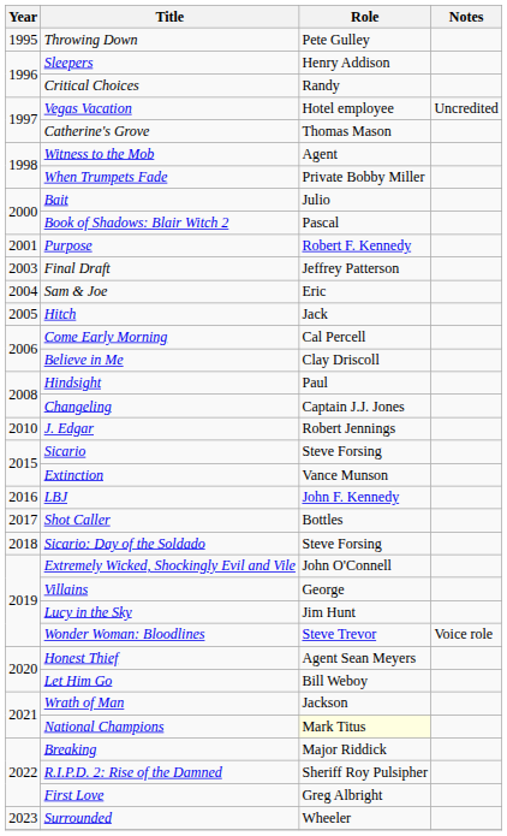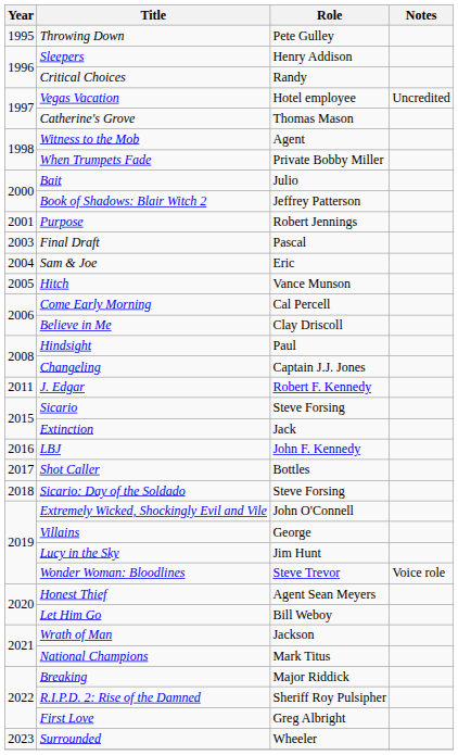 <table class="wikitable sortable">
 <tr>
 <th>Year</th>
 <th>Title</th>
 <th>Role</th>
 <th>Notes</th>
 </tr>
 <tr>
 <td>1995</td>
 <td><em>Throwing Down</em></td>
 <td>Pete Gulley</td>
 <td></td>
 </tr>
 <tr>
 <td rowspan=2>1996</td>
 <td><em><a href='#'>Sleepers</a></em></td>
 <td>Henry Addison</td>
 <td></td>
 </tr>
 <tr>
 <td><em>Critical Choices</em></td>
 <td>Randy</td>
 <td></td>
 </tr>
 <tr>
 <td rowspan=2>1997</td>
 <td><em><a href='#'>Vegas Vacation</a></em></td>
 <td>Hotel employee</td>
 <td>Uncredited</td>
 </tr>
 <tr>
 <td><em>Catherine's Grove</em></td>
 <td>Thomas Mason</td>
 <td></td>
 </tr>
 <tr>
 <td rowspan=2>1998</td>
 <td><em><a href='#'>Witness to the Mob</a></em></td>
 <td>Agent</td>
 <td></td>
 </tr>
 <tr>
 <td><em><a href='#'>When Trumpets Fade</a></em></td>
 <td>Private Bobby Miller</td>
 <td></td>
 </tr>
 <tr>
 <td rowspan=2>2000</td>
 <td><em><a href='#'>Bait</a></em></td>
 <td>Julio</td>
 <td></td>
 </tr>
 <tr>
 <td><em><a href='#'>Book of Shadows: Blair Witch 2</a></em></td>
-<td>Pascal</td>
+<td>Jeffrey Patterson</td>
 <td></td>
 </tr>
 <tr>
 <td>2001</td>
 <td><em><a href='#'>Purpose</a></em></td>
-<td><a href='#'>Robert F. Kennedy</a></td>
+<td>Robert Jennings</td>
 <td></td>
 </tr>
 <tr>
 <td>2003</td>
 <td><em>Final Draft</em></td>
-<td>Jeffrey Patterson</td>
+<td>Pascal</td>
 <td></td>
 </tr>
 <tr>
 <td>2004</td>
 <td><em>Sam & Joe</em></td>
 <td>Eric</td>
 <td></td>
 </tr>
 <tr>
 <td>2005</td>
 <td><em><a href='#'>Hitch</a></em></td>
-<td>Jack</td>
+<td>Vance Munson</td>
 <td></td>
 </tr>
 <tr>
 <td rowspan=2>2006</td>
 <td><em><a href='#'>Come Early Morning</a></em></td>
 <td>Cal Percell</td>
 <td></td>
 </tr>
 <tr>
 <td><em><a href='#'>Believe in Me</a></em></td>
 <td>Clay Driscoll</td>
 <td></td>
 </tr>
 <tr>
 <td rowspan=2>2008</td>
 <td><em><a href='#'>Hindsight</a></em></td>
 <td>Paul</td>
 <td></td>
 </tr>
 <tr>
 <td><em><a href='#'>Changeling</a></em></td>
 <td>Captain J.J. Jones</td>
 <td></td>
 </tr>
 <tr>
-<td>2010</td>
+<td>2011</td>
 <td><em><a href='#'>J. Edgar</a></em></td>
-<td>Robert Jennings</td>
+<td><a href='#'>Robert F. Kennedy</a></td>
 <td></td>
 </tr>
 <tr>
 <td rowspan=2>2015</td>
 <td><em><a href='#'>Sicario</a></em></td>
 <td>Steve Forsing</td>
 <td></td>
 </tr>
 <tr>
 <td><em><a href='#'>Extinction</a></em></td>
-<td>Vance Munson</td>
+<td>Jack</td>
 <td></td>
 </tr>
 <tr>
 <td>2016</td>
 <td><em><a href='#'>LBJ</a></em></td>
 <td><a href='#'>John F. Kennedy</a></td>
 <td></td>
 </tr>
 <tr>
 <td>2017</td>
 <td><em><a href='#'>Shot Caller</a></em></td>
 <td>Bottles</td>
 <td></td>
 </tr>
 <tr>
 <td>2018</td>
 <td><em><a href='#'>Sicario: Day of the Soldado</a></em></td>
 <td>Steve Forsing</td>
 <td></td>
 </tr>
 <tr>
 <td rowspan=4>2019</td>
 <td><em><a href='#'>Extremely Wicked, Shockingly Evil and Vile</a></em></td>
 <td>John O'Connell</td>
 <td></td>
 </tr>
 <tr>
 <td><em><a href='#'>Villains</a></em></td>
 <td>George</td>
 <td></td>
 </tr>
 <tr>
 <td><em><a href='#'>Lucy in the Sky</a></em></td>
 <td>Jim Hunt</td>
 <td></td>
 </tr>
 <tr>
 <td><em><a href='#'>Wonder Woman: Bloodlines</a></em></td>
 <td><a href='#'>Steve Trevor</a></td>
 <td>Voice role</td>
 </tr>
 <tr>
 <td rowspan=2>2020</td>
 <td><em><a href='#'>Honest Thief</a></em></td>
 <td>Agent Sean Meyers</td>
 <td></td>
 </tr>
 <tr>
 <td><em><a href='#'>Let Him Go</a></em></td>
 <td>Bill Weboy</td>
 <td></td>
 </tr>
 <tr>
 <td rowspan="2">2021</td>
 <td><em><a href='#'>Wrath of Man</a></em></td>
 <td>Jackson</td>
 <td></td>
 </tr>
 <tr>
 <td><em><a href='#'>National Champions</a></em></td>
-<td style="background: lightyellow;">Mark Titus</td>
+<td>Mark Titus</td>
 <td></td>
 </tr>
 <tr>
 <td rowspan="3">2022</td>
 <td><em><a href='#'>Breaking</a></em></td>
 <td>Major Riddick</td>
 <td></td>
 </tr>
 <tr>
 <td><em><a href='#'>R.I.P.D. 2: Rise of the Damned</a></em></td>
 <td>Sheriff Roy Pulsipher</td>
 <td></td>
 </tr>
 <tr>
 <td><em><a href='#'>First Love</a></em></td>
 <td>Greg Albright</td>
 <td></td>
 </tr>
 <tr>
 <td>2023</td>
 <td><em><a href='#'>Surrounded</a></em></td>
 <td>Wheeler</td>
 <td></td>
 </tr>
 <tr>
 </tr>
 </table>
